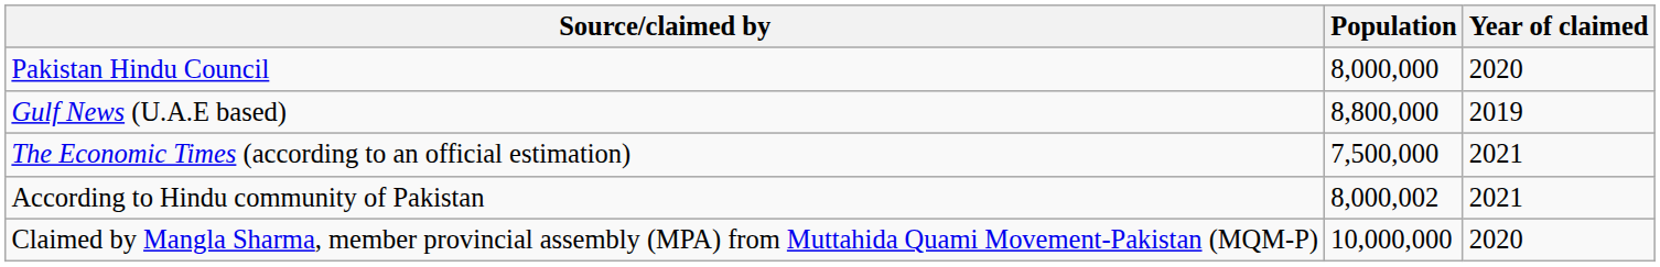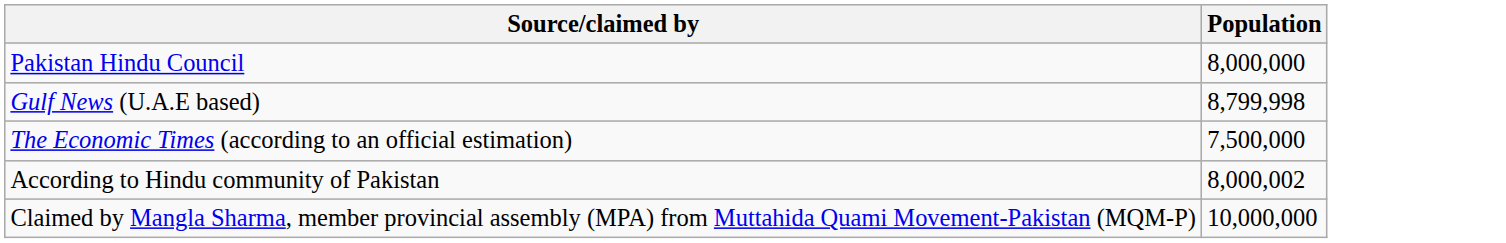 <table class="wikitable">
 <tr>
 <th>Source/claimed by</th>
 <th>Population</th>
-<th>Year of claimed</th>
 </tr>
 <tr>
 <td><a href='#'>Pakistan Hindu Council</a></td>
 <td>8,000,000</td>
-<td>2020</td>
 </tr>
 <tr>
 <td><em><a href='#'>Gulf News</a></em> (U.A.E based)</td>
-<td>8,800,000</td>
-<td>2019</td>
+<td>8,799,998</td>
 </tr>
 <tr>
 <td><em><a href='#'>The Economic Times</a></em> (according to an official estimation)</td>
 <td>7,500,000</td>
-<td>2021</td>
 </tr>
 <tr>
 <td>According to Hindu community of Pakistan</td>
 <td>8,000,002</td>
-<td>2021</td>
 </tr>
 <tr>
 <td>Claimed by <a href='#'>Mangla Sharma</a>, member provincial assembly (MPA) from <a href='#'>Muttahida Quami Movement-Pakistan</a> (MQM-P)</td>
 <td>10,000,000</td>
-<td>2020</td>
 </tr>
 </table>
